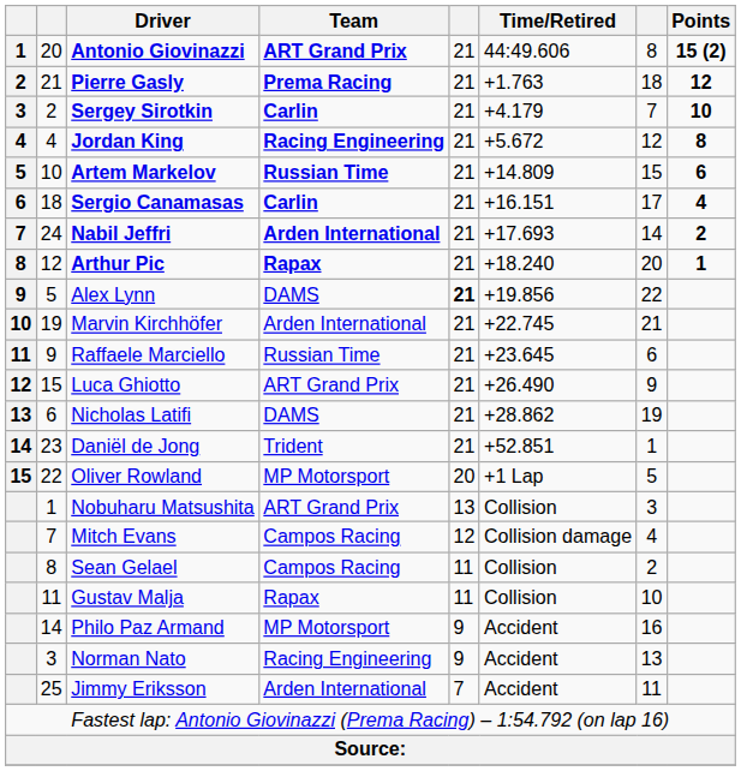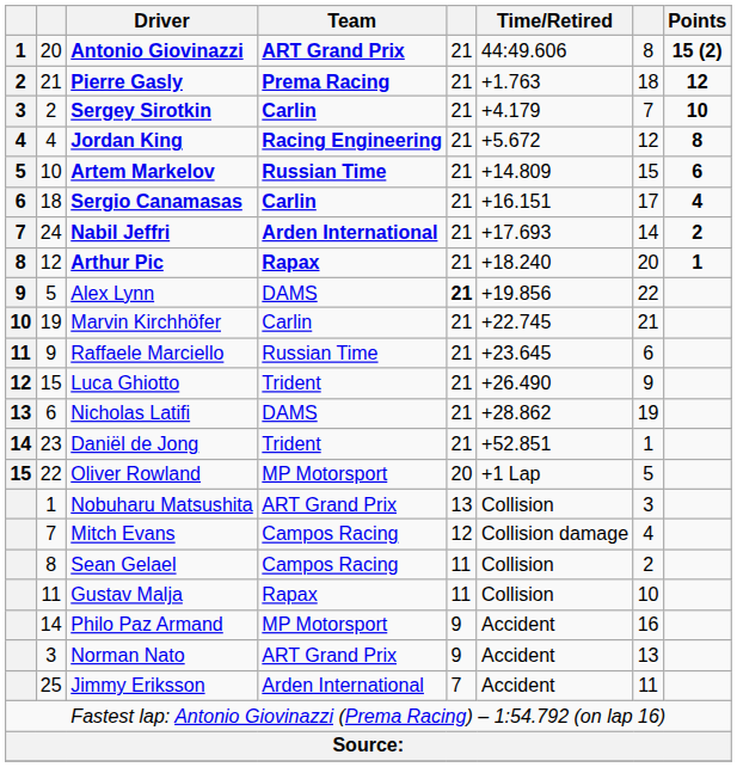 <table class="wikitable sortable" style="font-size:85%">
 <tr>
 <th scope="col"></th>
 <th scope="col"></th>
 <th scope="col">Driver</th>
 <th scope="col">Team</th>
 <th scope="col" class="unsortable"></th>
 <th scope="col" class="unsortable">Time/Retired</th>
 <th scope="col"></th>
 <th scope="col">Points</th>
 </tr>
 <tr>
 <th scope="row">1</th>
 <td align="center">20</td>
 <td data-sort-value="GIO"> <strong><a href='#'>Antonio Giovinazzi</a></strong></td>
 <td><strong><a href='#'>ART Grand Prix</a></strong></td>
 <td>21</td>
 <td>44:49.606</td>
 <td align="center">8</td>
 <td align="center"><strong>15 (2)</strong></td>
 </tr>
 <tr>
 <th scope="row">2</th>
 <td align="center">21</td>
 <td data-sort-value="GAS"> <strong><a href='#'>Pierre Gasly</a></strong></td>
 <td><strong><a href='#'>Prema Racing</a></strong></td>
 <td>21</td>
 <td>+1.763</td>
 <td align="center">18</td>
 <td align="center"><strong>12</strong></td>
 </tr>
 <tr>
 <th scope="row">3</th>
 <td align="center">2</td>
 <td data-sort-value="SIR"> <strong><a href='#'>Sergey Sirotkin</a></strong></td>
 <td><strong><a href='#'>Carlin</a></strong></td>
 <td>21</td>
 <td>+4.179</td>
 <td align="center">7</td>
 <td align="center"><strong>10</strong></td>
 </tr>
 <tr>
 <th scope="row">4</th>
 <td align="center">4</td>
 <td data-sort-value="KIN"> <strong><a href='#'>Jordan King</a></strong></td>
 <td><strong><a href='#'>Racing Engineering</a></strong></td>
 <td>21</td>
 <td>+5.672</td>
 <td align="center">12</td>
 <td align="center"><strong>8</strong></td>
 </tr>
 <tr>
 <th scope="row">5</th>
 <td align="center">10</td>
 <td data-sort-value="MAR"> <strong><a href='#'>Artem Markelov</a></strong></td>
 <td><strong><a href='#'>Russian Time</a></strong></td>
 <td>21</td>
 <td>+14.809</td>
 <td align="center">15</td>
 <td align="center"><strong>6</strong></td>
 </tr>
 <tr>
 <th scope="row">6</th>
 <td align="center">18</td>
 <td data-sort-value="CAN"> <strong><a href='#'>Sergio Canamasas</a></strong></td>
 <td><strong><a href='#'>Carlin</a></strong></td>
 <td>21</td>
 <td>+16.151</td>
 <td align="center">17</td>
 <td align="center"><strong>4</strong></td>
 </tr>
 <tr>
 <th scope="row">7</th>
 <td align="center">24</td>
 <td data-sort-value="JEF"> <strong><a href='#'>Nabil Jeffri</a></strong></td>
 <td><strong><a href='#'>Arden International</a></strong></td>
 <td>21</td>
 <td>+17.693</td>
 <td align="center">14</td>
 <td align="center"><strong>2</strong></td>
 </tr>
 <tr>
 <th scope="row">8</th>
 <td align="center">12</td>
 <td data-sort-value="PIC"> <strong><a href='#'>Arthur Pic</a></strong></td>
 <td><strong><a href='#'>Rapax</a></strong></td>
 <td>21</td>
 <td>+18.240</td>
 <td align="center">20</td>
 <td align="center"><strong>1</strong></td>
 </tr>
 <tr>
 <th scope="row">9</th>
 <td align="center">5</td>
 <td data-sort-value="LYN"> <a href='#'>Alex Lynn</a></td>
 <td><a href='#'>DAMS</a></td>
 <td><strong>21</strong></td>
 <td>+19.856</td>
 <td align="center">22</td>
 <td></td>
 </tr>
 <tr>
 <th scope="row">10</th>
 <td align="center">19</td>
 <td data-sort-value="KIR"> <a href='#'>Marvin Kirchhöfer</a></td>
-<td><a href='#'>Arden International</a></td>
+<td><a href='#'>Carlin</a></td>
 <td>21</td>
 <td>+22.745</td>
 <td align="center">21</td>
 <td></td>
 </tr>
 <tr>
 <th scope="row">11</th>
 <td align="center">9</td>
 <td data-sort-value="MAR"> <a href='#'>Raffaele Marciello</a></td>
 <td><a href='#'>Russian Time</a></td>
 <td>21</td>
 <td>+23.645</td>
 <td align="center">6</td>
 <td></td>
 </tr>
 <tr>
 <th scope="row">12</th>
 <td align="center">15</td>
 <td data-sort-value="GHI"> <a href='#'>Luca Ghiotto</a></td>
-<td><a href='#'>ART Grand Prix</a></td>
+<td><a href='#'>Trident</a></td>
 <td>21</td>
 <td>+26.490</td>
 <td align="center">9</td>
 <td></td>
 </tr>
 <tr>
 <th scope="row">13</th>
 <td align="center">6</td>
 <td data-sort-value="LAT"> <a href='#'>Nicholas Latifi</a></td>
 <td><a href='#'>DAMS</a></td>
 <td>21</td>
 <td>+28.862</td>
 <td align="center">19</td>
 <td></td>
 </tr>
 <tr>
 <th scope="row">14</th>
 <td align="center">23</td>
 <td data-sort-value="DEJ"> <a href='#'>Daniël de Jong</a></td>
 <td><a href='#'>Trident</a></td>
 <td>21</td>
 <td>+52.851</td>
 <td align="center">1</td>
 <td></td>
 </tr>
 <tr>
 <th scope="row">15</th>
 <td align="center">22</td>
 <td data-sort-value="ROW"> <a href='#'>Oliver Rowland</a></td>
 <td><a href='#'>MP Motorsport</a></td>
 <td>20</td>
 <td>+1 Lap</td>
 <td align="center">5</td>
 <td></td>
 </tr>
 <tr>
 <th scope="row"  data-sort-value="16"></th>
 <td align="center">1</td>
 <td data-sort-value="MAT"> <a href='#'>Nobuharu Matsushita</a></td>
 <td><a href='#'>ART Grand Prix</a></td>
 <td>13</td>
 <td>Collision</td>
 <td align="center">3</td>
 <td></td>
 </tr>
 <tr>
 <th scope="row" data-sort-value="17"></th>
 <td align="center">7</td>
 <td data-sort-value="EVA"> <a href='#'>Mitch Evans</a></td>
 <td><a href='#'>Campos Racing</a></td>
 <td>12</td>
 <td>Collision damage</td>
 <td align="center">4</td>
 <td></td>
 </tr>
 <tr>
 <th scope="row" data-sort-value="18"></th>
 <td align="center">8</td>
 <td data-sort-value="GEL"> <a href='#'>Sean Gelael</a></td>
 <td><a href='#'>Campos Racing</a></td>
 <td>11</td>
 <td>Collision</td>
 <td align="center">2</td>
 <td></td>
 </tr>
 <tr>
 <th scope="row" data-sort-value="19"></th>
 <td align="center">11</td>
 <td data-sort-value="MAL"> <a href='#'>Gustav Malja</a></td>
 <td><a href='#'>Rapax</a></td>
 <td>11</td>
 <td>Collision</td>
 <td align="center">10</td>
 <td></td>
 </tr>
 <tr>
 <th scope="row" data-sort-value="20"></th>
 <td align="center">14</td>
 <td data-sort-value="ARM"> <a href='#'>Philo Paz Armand</a></td>
 <td><a href='#'>MP Motorsport</a></td>
 <td>9</td>
 <td>Accident</td>
 <td align="center">16</td>
 <td></td>
 </tr>
 <tr>
 <th scope="row" data-sort-value="21"></th>
 <td align="center">3</td>
 <td data-sort-value="NAT"> <a href='#'>Norman Nato</a></td>
-<td><a href='#'>Racing Engineering</a></td>
+<td><a href='#'>ART Grand Prix</a></td>
 <td>9</td>
 <td>Accident</td>
 <td align="center">13</td>
 <td></td>
 </tr>
 <tr>
 <th scope="row" data-sort-value="22"></th>
 <td align="center">25</td>
 <td data-sort-value="ERI"> <a href='#'>Jimmy Eriksson</a></td>
 <td><a href='#'>Arden International</a></td>
 <td>7</td>
 <td>Accident</td>
 <td align="center">11</td>
 <td></td>
 </tr>
 <tr class="sortbottom">
 <td colspan="8" align="center"><em>Fastest lap:  <a href='#'>Antonio Giovinazzi</a> (<a href='#'>Prema Racing</a>) – 1:54.792 (on lap 16)</em></td>
 </tr>
 <tr class="sortbottom">
 <th colspan="8">Source:</th>
 </tr>
 <tr>
 </tr>
 </table>
